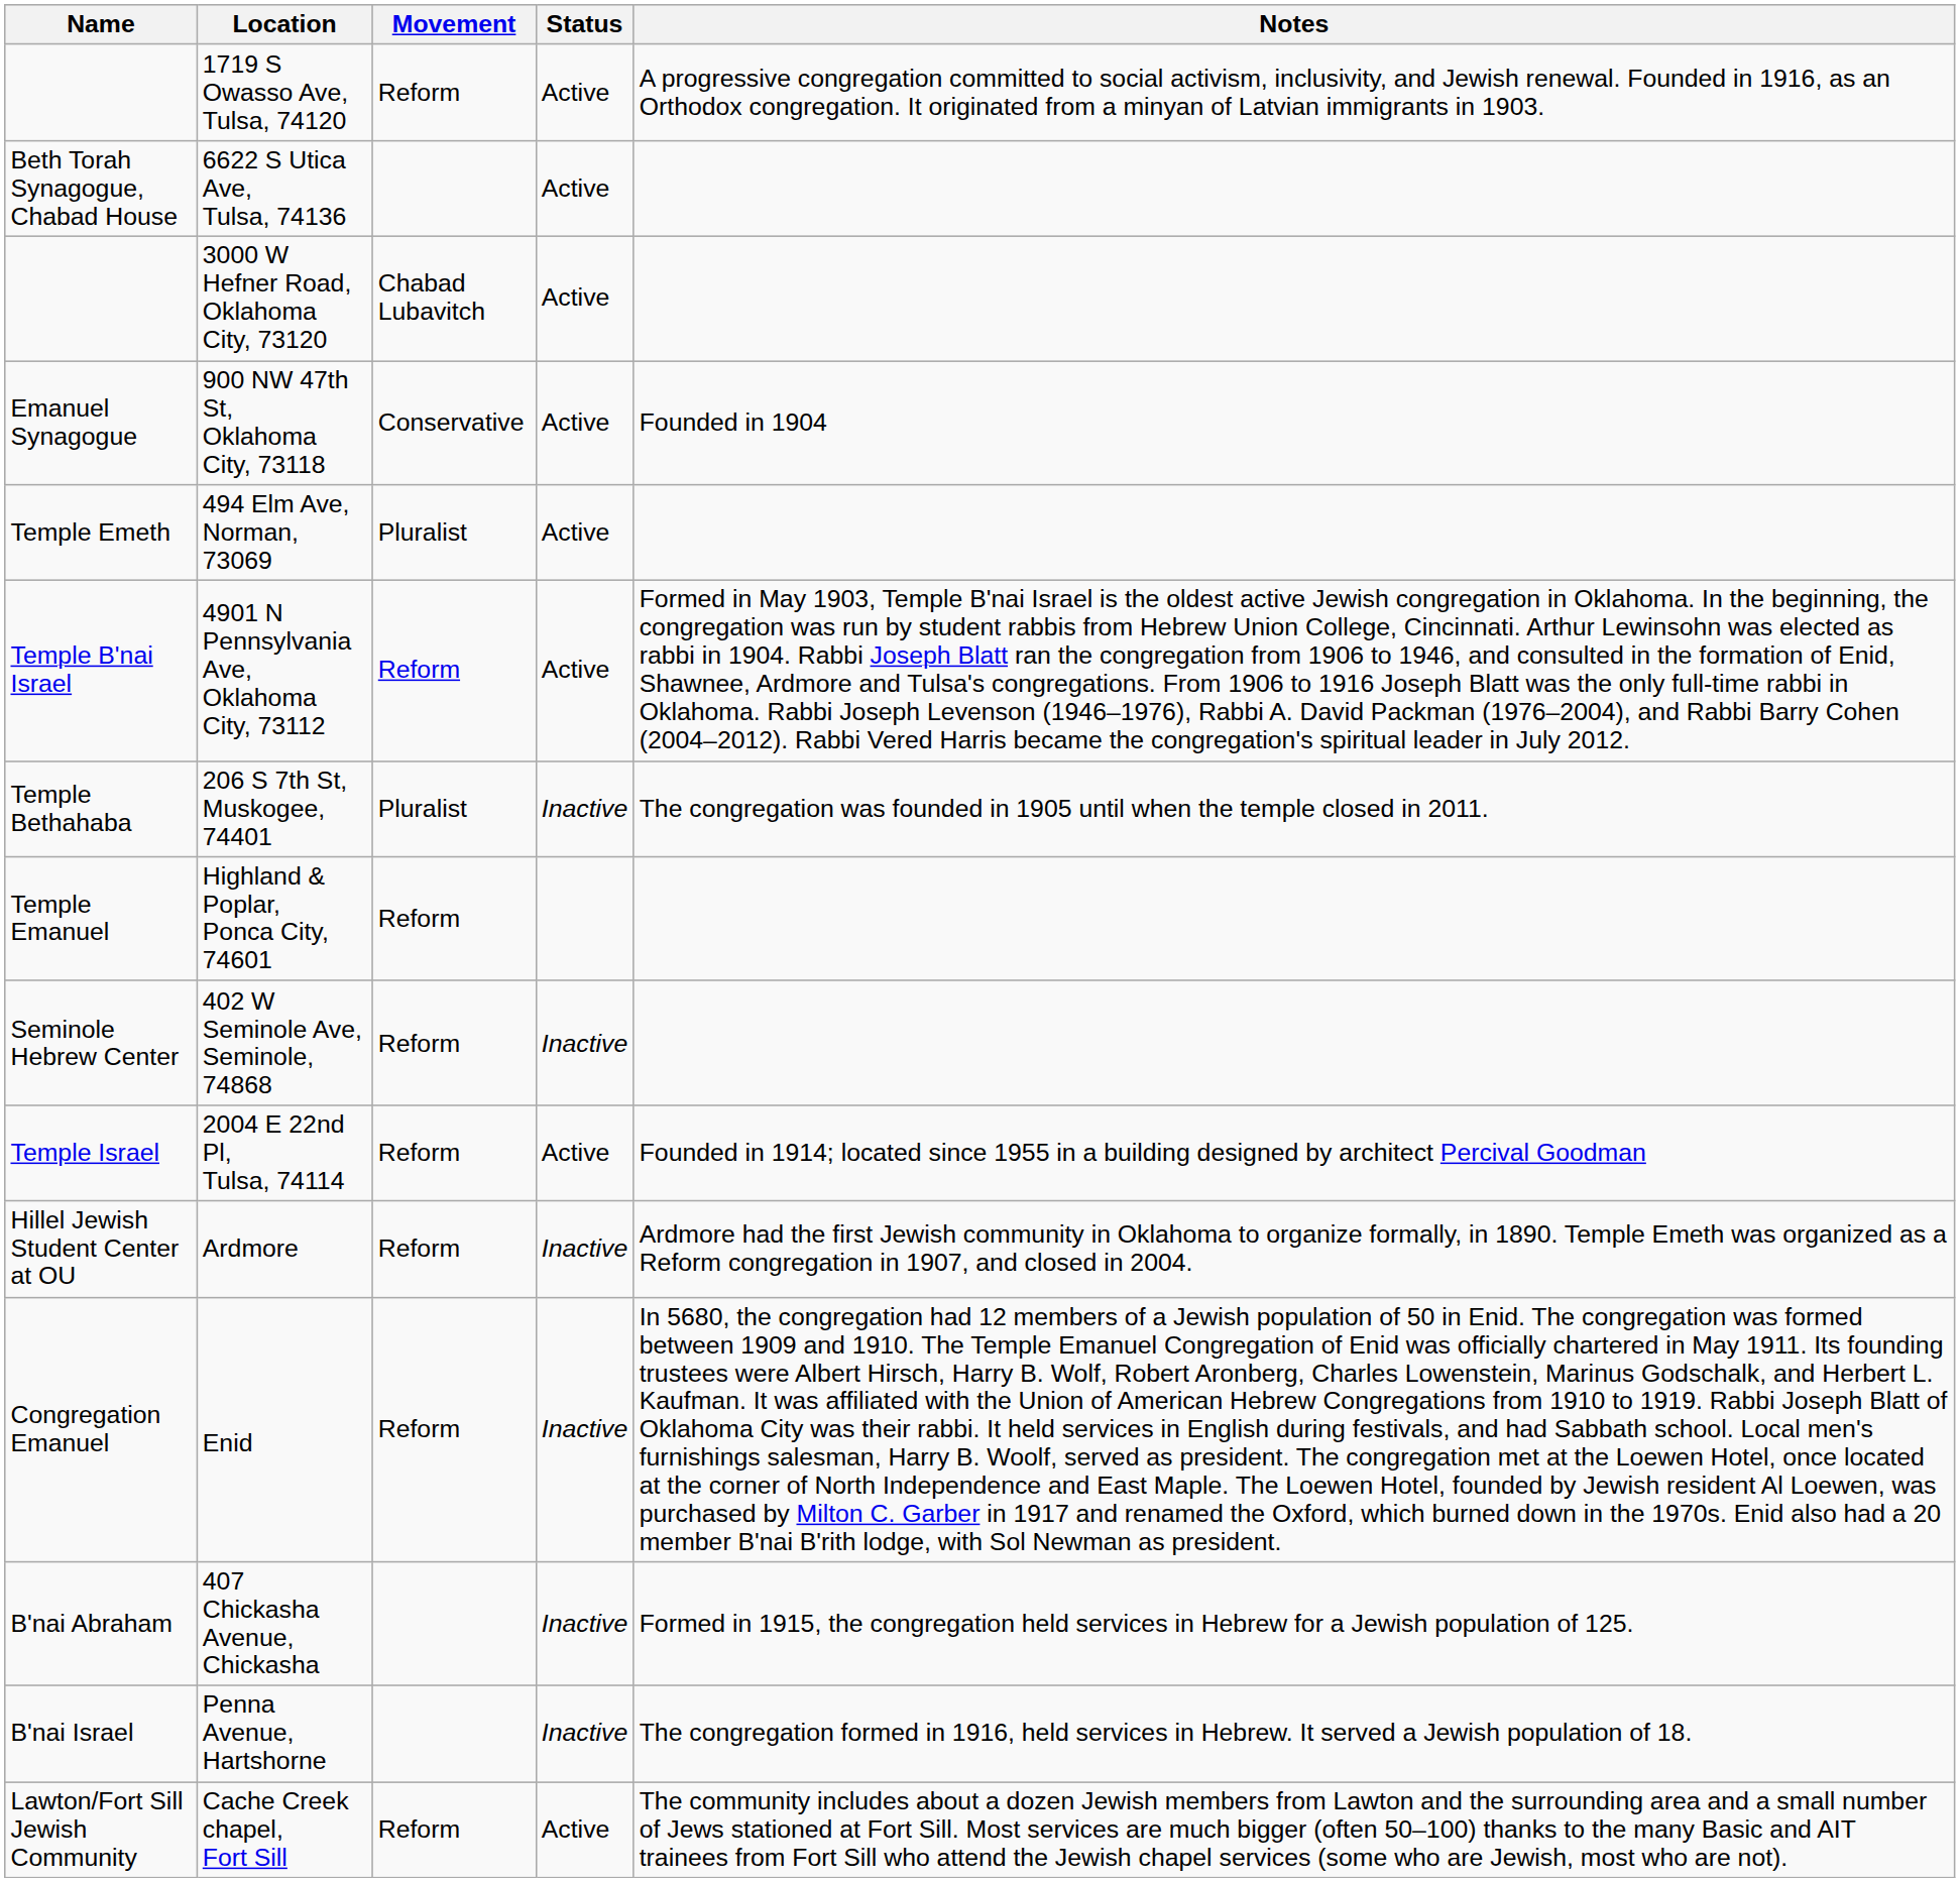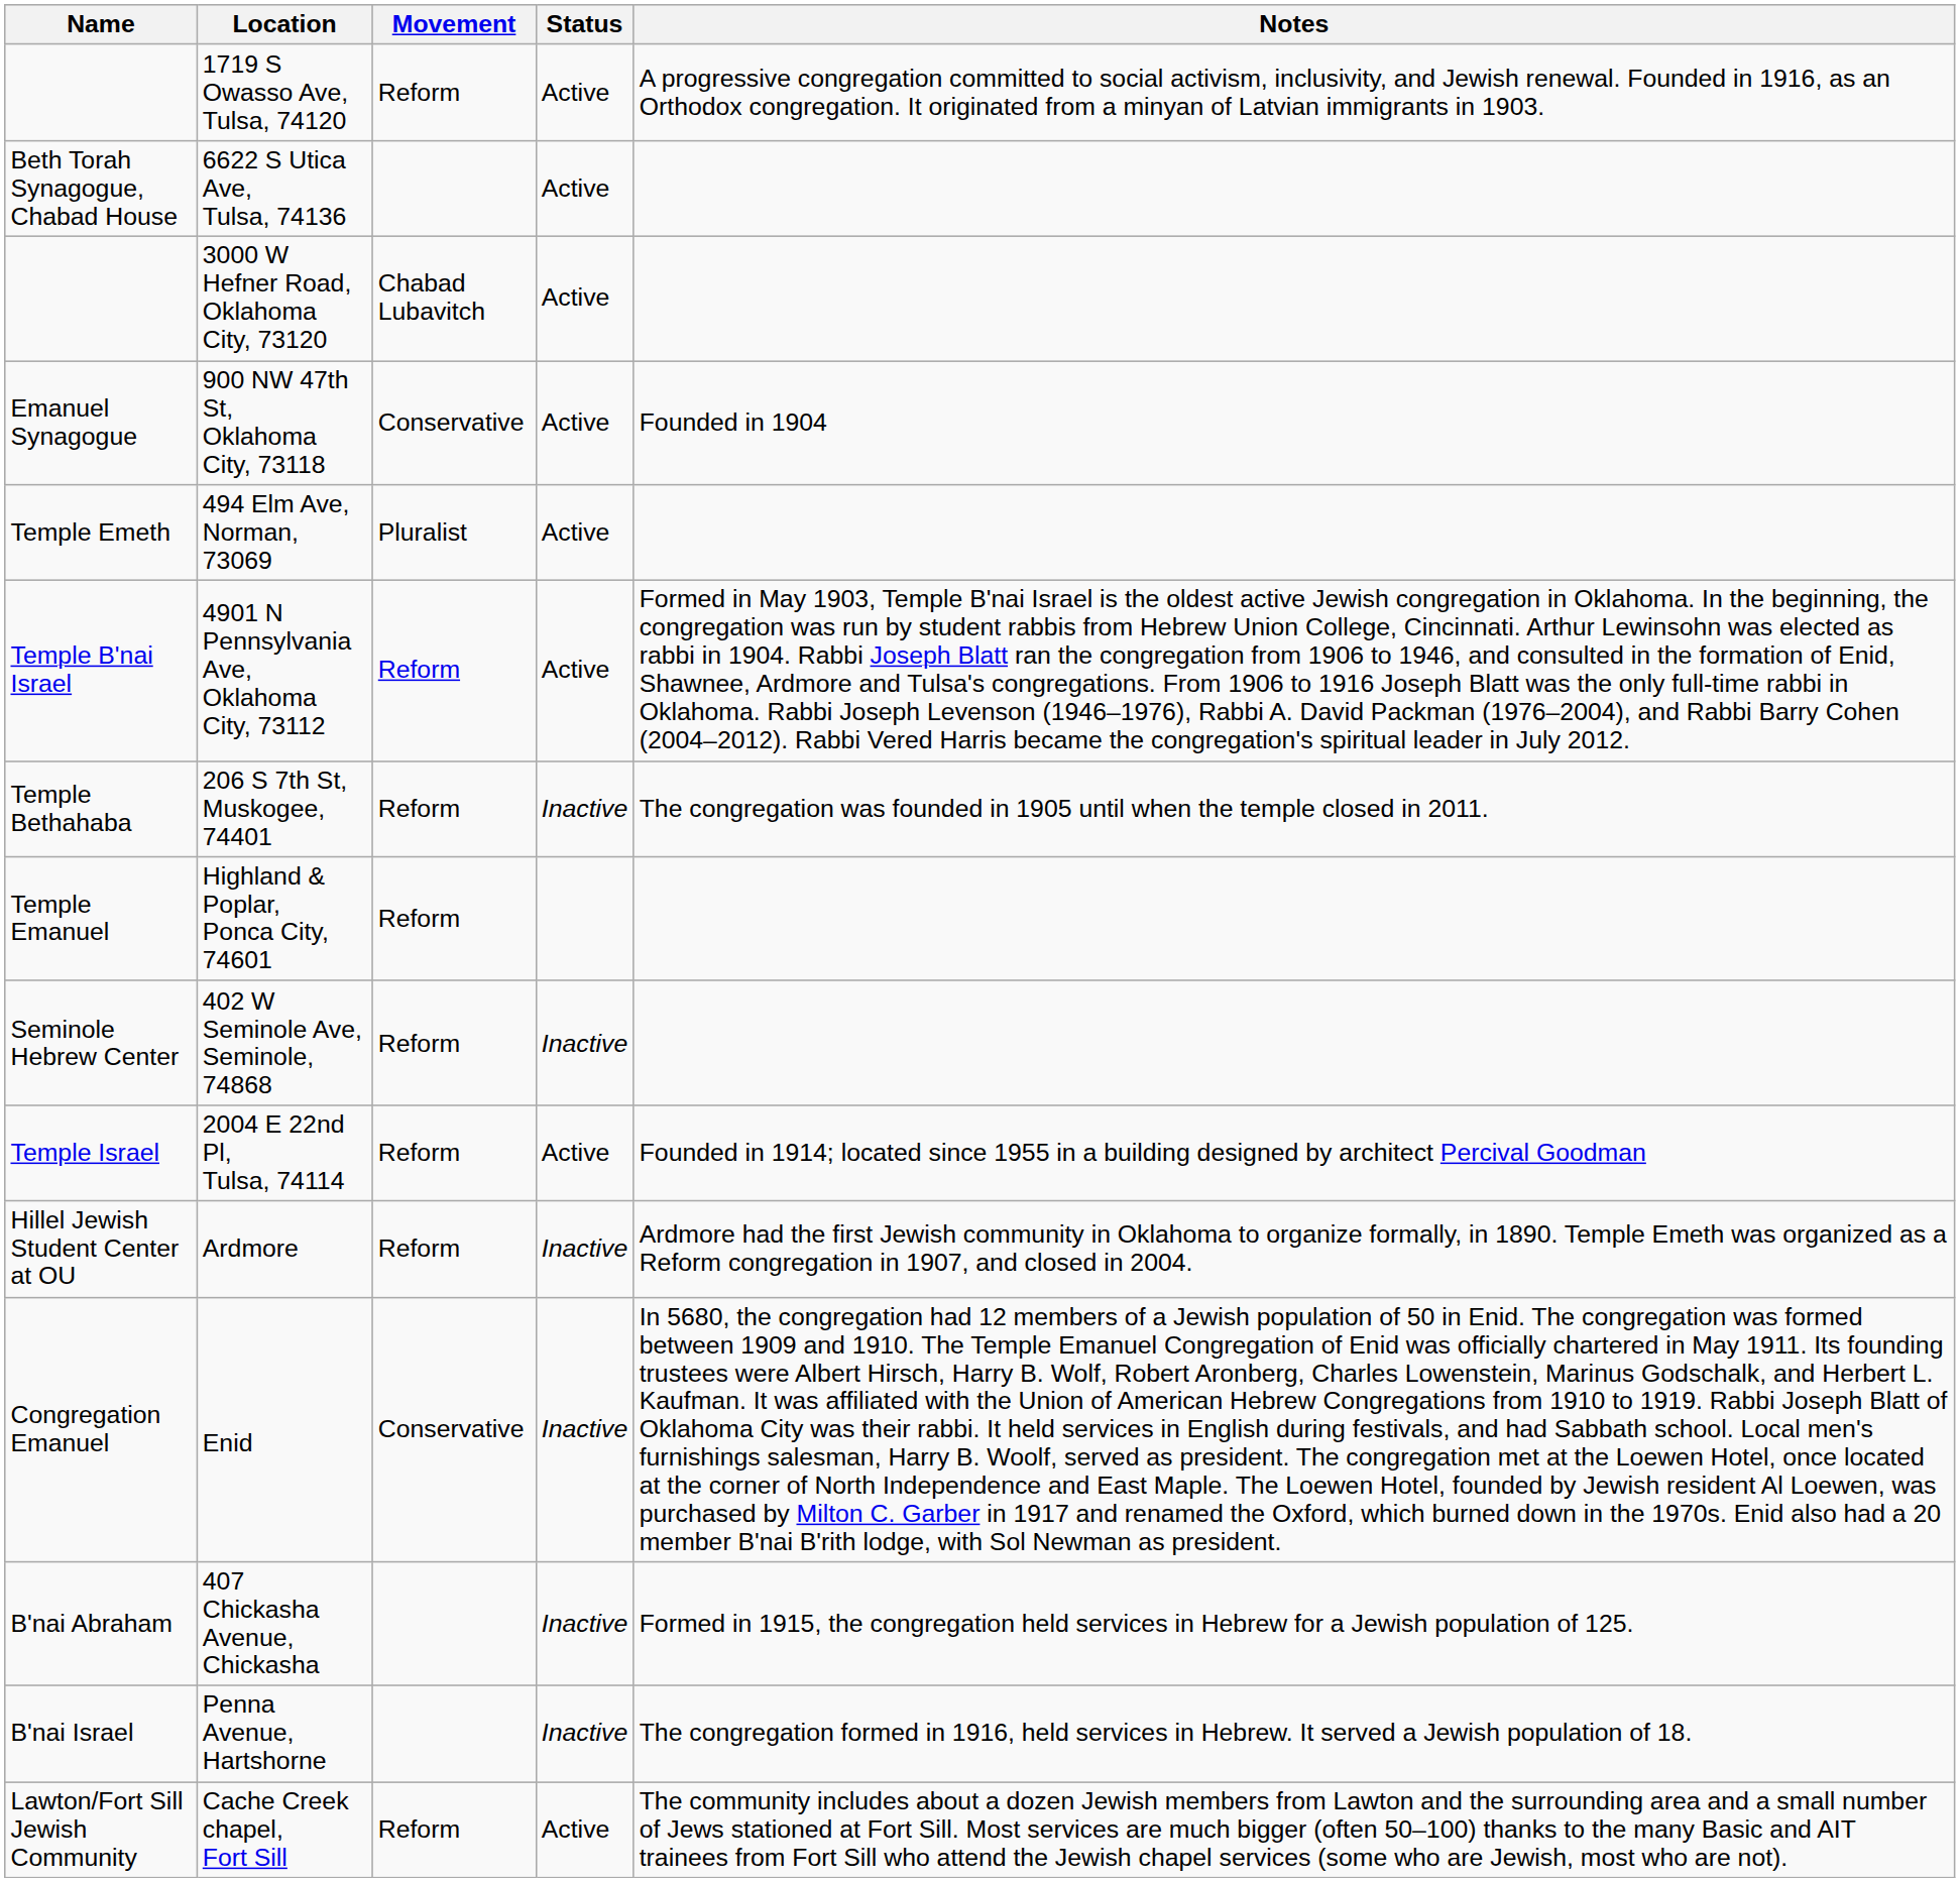 <table class="wikitable sortable">
 <tr>
 <th>Name</th>
 <th>Location</th>
 <th><a href='#'>Movement</a></th>
 <th>Status</th>
 <th>Notes</th>
 </tr>
 <tr>
 <td></td>
 <td>1719 S Owasso Ave,<br>Tulsa, 74120</td>
 <td>Reform</td>
 <td>Active</td>
 <td>A progressive congregation committed to social activism, inclusivity, and Jewish renewal. Founded in 1916, as an Orthodox congregation. It originated from a minyan of Latvian immigrants in 1903.</td>
 </tr>
 <tr>
 <td>Beth Torah Synagogue, Chabad House</td>
 <td>6622 S Utica Ave,<br>Tulsa, 74136</td>
 <td></td>
 <td>Active</td>
 <td></td>
 </tr>
 <tr>
 <td></td>
 <td>3000 W Hefner Road,<br>Oklahoma City, 73120</td>
 <td>Chabad Lubavitch</td>
 <td>Active</td>
 <td></td>
 </tr>
 <tr>
 <td>Emanuel Synagogue</td>
 <td>900 NW 47th St,<br>Oklahoma City, 73118</td>
 <td>Conservative</td>
 <td>Active</td>
 <td>Founded in 1904</td>
 </tr>
 <tr>
 <td>Temple Emeth</td>
 <td>494 Elm Ave,<br>Norman, 73069</td>
 <td>Pluralist</td>
 <td>Active</td>
 <td></td>
 </tr>
 <tr>
 <td><a href='#'>Temple B'nai Israel</a></td>
 <td>4901 N Pennsylvania Ave,<br>Oklahoma City, 73112</td>
 <td><a href='#'>Reform</a></td>
 <td>Active</td>
 <td>Formed in May 1903, Temple B'nai Israel is the oldest active Jewish congregation in Oklahoma. In the beginning, the congregation was run by student rabbis from Hebrew Union College, Cincinnati. Arthur Lewinsohn was elected as rabbi in 1904. Rabbi <a href='#'>Joseph Blatt</a> ran the congregation from 1906 to 1946, and consulted in the formation of Enid, Shawnee, Ardmore and Tulsa's congregations. From 1906 to 1916 Joseph Blatt was the only full-time rabbi in Oklahoma. Rabbi Joseph Levenson (1946–1976), Rabbi A. David Packman (1976–2004), and Rabbi Barry Cohen (2004–2012). Rabbi Vered Harris became the congregation's spiritual leader in July 2012.</td>
 </tr>
 <tr>
 <td>Temple Bethahaba</td>
 <td>206 S 7th St,<br>Muskogee, 74401</td>
-<td>Pluralist</td>
+<td>Reform</td>
 <td><em>Inactive</em></td>
 <td>The congregation was founded in 1905 until when the temple closed in 2011.</td>
 </tr>
 <tr>
 <td>Temple Emanuel</td>
 <td>Highland & Poplar,<br>Ponca City, 74601</td>
 <td>Reform</td>
 <td></td>
 <td></td>
 </tr>
 <tr>
 <td>Seminole Hebrew Center</td>
 <td>402 W Seminole Ave,<br>Seminole, 74868</td>
 <td>Reform</td>
 <td><em>Inactive</em></td>
 <td></td>
 </tr>
 <tr>
 <td><a href='#'>Temple Israel</a></td>
 <td>2004 E 22nd Pl,<br>Tulsa, 74114</td>
 <td>Reform</td>
 <td>Active</td>
 <td>Founded in 1914; located since 1955 in a building designed by architect <a href='#'>Percival Goodman</a></td>
 </tr>
 <tr>
 <td>Hillel Jewish Student Center at OU</td>
 <td>Ardmore</td>
 <td>Reform</td>
 <td><em>Inactive</em></td>
 <td>Ardmore had the first Jewish community in Oklahoma to organize formally, in 1890.  Temple Emeth was organized as a Reform congregation in 1907, and closed in 2004.</td>
 </tr>
 <tr>
 <td>Congregation Emanuel</td>
 <td><br> Enid</td>
-<td>Reform</td>
+<td>Conservative</td>
 <td><em>Inactive</em></td>
 <td>In 5680, the congregation had 12 members of a Jewish population of 50 in Enid. The congregation was formed between 1909 and 1910. The Temple Emanuel Congregation of Enid was officially chartered in May 1911. Its founding trustees were Albert Hirsch, Harry B. Wolf, Robert Aronberg, Charles Lowenstein, Marinus Godschalk, and Herbert L. Kaufman. It was affiliated with the Union of American Hebrew Congregations from 1910 to 1919. Rabbi Joseph Blatt of Oklahoma City was their rabbi. It held services in English during festivals, and had Sabbath school. Local men's furnishings salesman, Harry B. Woolf, served as president. The congregation met at the Loewen Hotel, once located at the corner of North Independence and East Maple. The Loewen Hotel, founded by Jewish resident Al Loewen, was purchased by <a href='#'>Milton C. Garber</a> in 1917 and renamed the Oxford, which burned down in the 1970s. Enid also had a 20 member B'nai B'rith lodge, with Sol Newman as president.</td>
 </tr>
 <tr>
 <td>B'nai Abraham</td>
 <td>407 Chickasha Avenue,<br>Chickasha</td>
 <td></td>
 <td><em>Inactive</em></td>
 <td>Formed in 1915, the congregation held services in Hebrew for a Jewish population of 125.</td>
 </tr>
 <tr>
 <td>B'nai Israel</td>
 <td>Penna Avenue,<br>Hartshorne</td>
 <td></td>
 <td><em>Inactive</em></td>
 <td>The congregation formed in 1916, held services in Hebrew. It served a Jewish population of 18.</td>
 </tr>
 <tr>
 <td>Lawton/Fort Sill Jewish Community</td>
 <td>Cache Creek chapel,<br><a href='#'>Fort Sill</a></td>
 <td>Reform</td>
 <td>Active</td>
 <td>The community includes about a dozen Jewish members from Lawton and the surrounding area and a small number of Jews stationed at Fort Sill. Most services are much bigger (often 50–100) thanks to the many Basic and AIT trainees from Fort Sill who attend the Jewish chapel services (some who are Jewish, most who are not).<br></td>
 </tr>
 </table>
